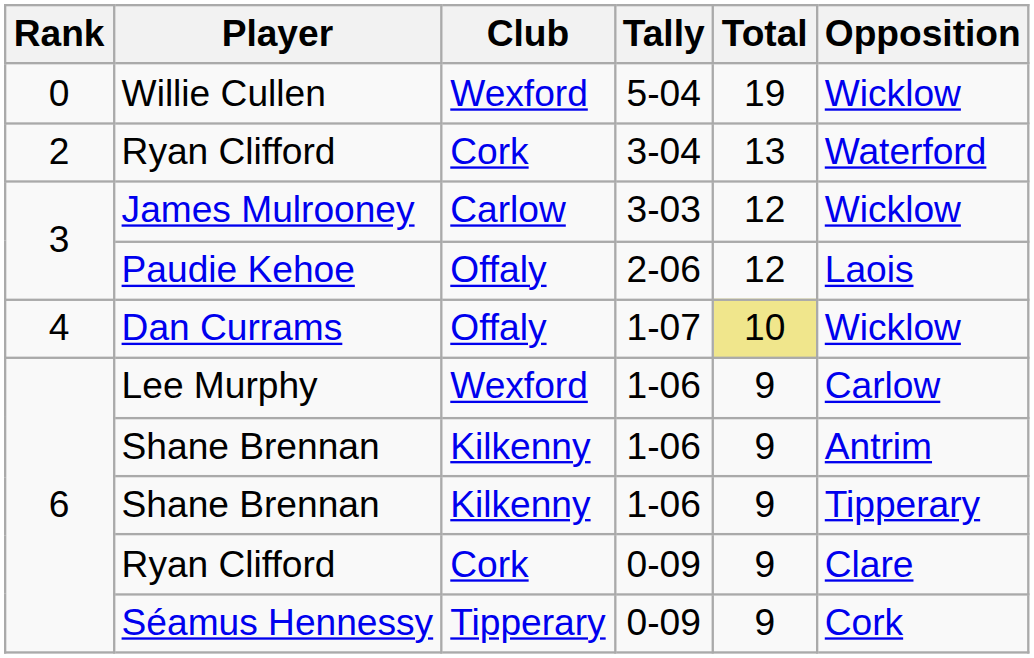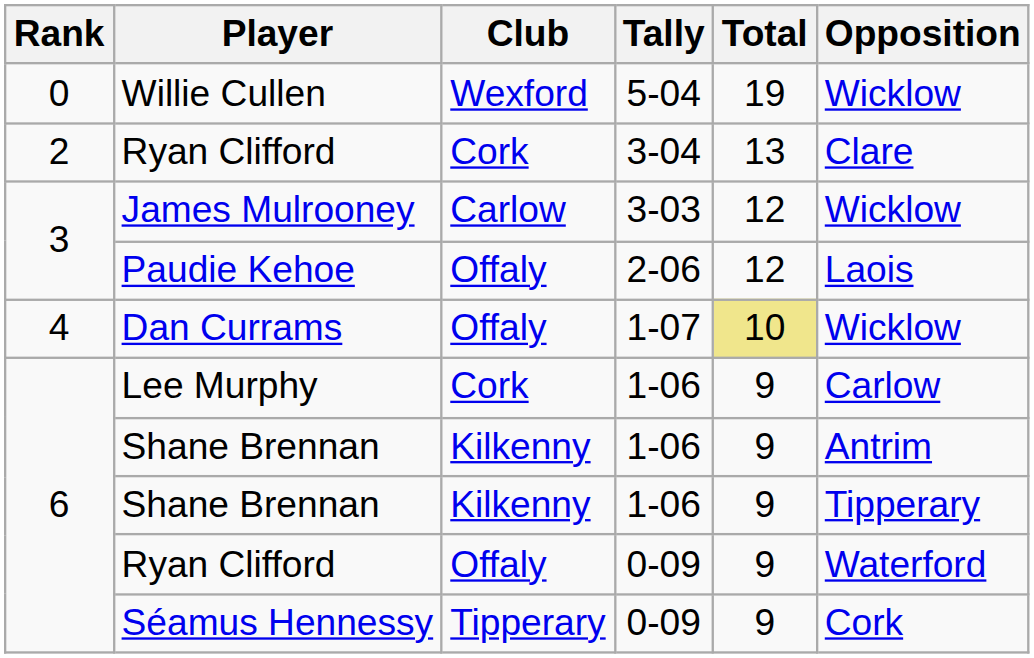 <table class="wikitable">
 <tr>
 <th>Rank</th>
 <th>Player</th>
 <th>Club</th>
 <th>Tally</th>
 <th>Total</th>
 <th>Opposition</th>
 </tr>
 <tr>
 <td rowspan="1" style="text-align:center;">0</td>
 <td>Willie Cullen</td>
 <td><a href='#'>Wexford</a></td>
 <td align=center>5-04</td>
 <td align=center>19</td>
 <td><a href='#'>Wicklow</a></td>
 </tr>
 <tr>
 <td rowspan="1" style="text-align:center;">2</td>
 <td>Ryan Clifford</td>
 <td><a href='#'>Cork</a></td>
 <td align=center>3-04</td>
 <td align=center>13</td>
-<td><a href='#'>Waterford</a></td>
+<td><a href='#'>Clare</a></td>
 </tr>
 <tr>
 <td rowspan="2" style="text-align:center;">3</td>
 <td><a href='#'>James Mulrooney</a></td>
 <td><a href='#'>Carlow</a></td>
 <td align=center>3-03</td>
 <td align=center>12</td>
 <td><a href='#'>Wicklow</a></td>
 </tr>
 <tr>
 <td><a href='#'>Paudie Kehoe</a></td>
 <td><a href='#'>Offaly</a></td>
 <td align=center>2-06</td>
 <td align=center>12</td>
 <td><a href='#'>Laois</a></td>
 </tr>
 <tr>
 <td rowspan="1" style="text-align:center;">4</td>
 <td><a href='#'>Dan Currams</a></td>
 <td><a href='#'>Offaly</a></td>
 <td align=center>1-07</td>
 <td align=center style="background: khaki;">10</td>
 <td><a href='#'>Wicklow</a></td>
 </tr>
 <tr>
 <td rowspan="5" style="text-align:center;">6</td>
 <td>Lee Murphy</td>
-<td><a href='#'>Wexford</a></td>
+<td><a href='#'>Cork</a></td>
 <td align=center>1-06</td>
 <td align=center>9</td>
 <td><a href='#'>Carlow</a></td>
 </tr>
 <tr>
 <td>Shane Brennan</td>
 <td><a href='#'>Kilkenny</a></td>
 <td align=center>1-06</td>
 <td align=center>9</td>
 <td><a href='#'>Antrim</a></td>
 </tr>
 <tr>
 <td>Shane Brennan</td>
 <td><a href='#'>Kilkenny</a></td>
 <td align=center>1-06</td>
 <td align=center>9</td>
 <td><a href='#'>Tipperary</a></td>
 </tr>
 <tr>
 <td>Ryan Clifford</td>
-<td><a href='#'>Cork</a></td>
+<td><a href='#'>Offaly</a></td>
 <td align=center>0-09</td>
 <td align=center>9</td>
-<td><a href='#'>Clare</a></td>
+<td><a href='#'>Waterford</a></td>
 </tr>
 <tr>
 <td><a href='#'>Séamus Hennessy</a></td>
 <td><a href='#'>Tipperary</a></td>
 <td align=center>0-09</td>
 <td align=center>9</td>
 <td><a href='#'>Cork</a></td>
 </tr>
 </table>
